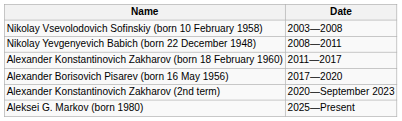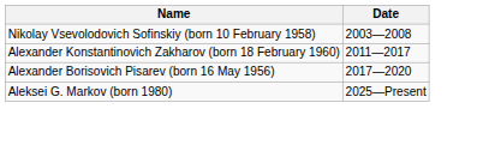 <table class="wikitable">
 <tr>
 <th>Name</th>
 <th>Date</th>
 </tr>
 <tr>
 <td>Nikolay Vsevolodovich Sofinskiy (born 10 February 1958) </td>
 <td>2003—2008</td>
 </tr>
 <tr>
-<td>Nikolay Yevgenyevich Babich (born 22 December 1948) </td>
-<td>2008—2011</td>
-</tr>
-<tr>
 <td>Alexander Konstantinovich Zakharov (born 18 February 1960) </td>
 <td>2011—2017</td>
 </tr>
 <tr>
 <td>Alexander Borisovich Pisarev (born 16 May 1956) </td>
 <td>2017—2020</td>
 </tr>
 <tr>
-<td>Alexander Konstantinovich Zakharov (2nd term)</td>
-<td>2020—September 2023</td>
-</tr>
-<tr>
 <td>Aleksei G. Markov (born 1980) </td>
 <td>2025—Present</td>
 </tr>
 </table>
